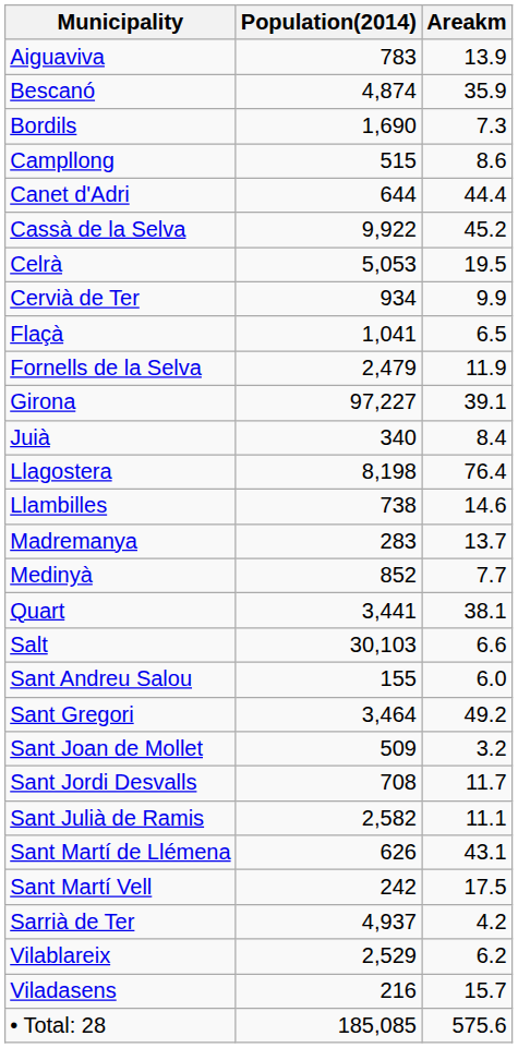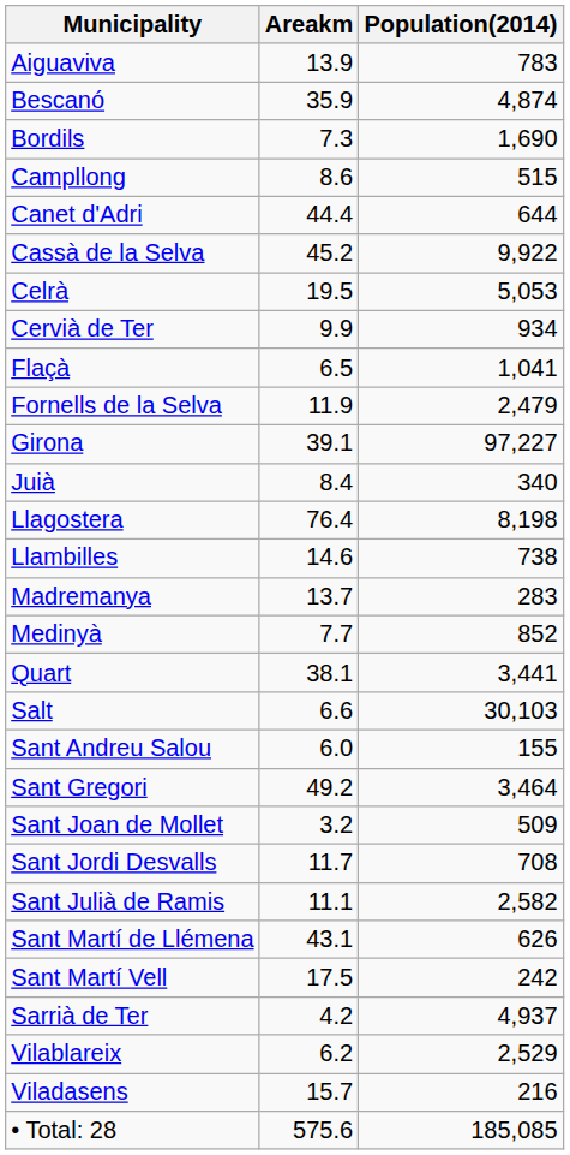 <table class="wikitable sortable">
 <tr>
 <th>Municipality</th>
+<th>Areakm</th>
 <th>Population(2014)</th>
-<th>Areakm</th>
 </tr>
 <tr>
 <td><a href='#'>Aiguaviva</a></td>
+<td align=right>13.9</td>
 <td align=right>783</td>
-<td align=right>13.9</td>
 </tr>
 <tr>
 <td><a href='#'>Bescanó</a></td>
+<td align=right>35.9</td>
 <td align=right>4,874</td>
-<td align=right>35.9</td>
 </tr>
 <tr>
 <td><a href='#'>Bordils</a></td>
+<td align=right>7.3</td>
 <td align=right>1,690</td>
-<td align=right>7.3</td>
 </tr>
 <tr>
 <td><a href='#'>Campllong</a></td>
+<td align=right>8.6</td>
 <td align=right>515</td>
-<td align=right>8.6</td>
 </tr>
 <tr>
 <td><a href='#'>Canet d'Adri</a></td>
+<td align=right>44.4</td>
 <td align=right>644</td>
-<td align=right>44.4</td>
 </tr>
 <tr>
 <td><a href='#'>Cassà de la Selva</a></td>
+<td align=right>45.2</td>
 <td align=right>9,922</td>
-<td align=right>45.2</td>
 </tr>
 <tr>
 <td><a href='#'>Celrà</a></td>
+<td align=right>19.5</td>
 <td align=right>5,053</td>
-<td align=right>19.5</td>
 </tr>
 <tr>
 <td><a href='#'>Cervià de Ter</a></td>
+<td align=right>9.9</td>
 <td align=right>934</td>
-<td align=right>9.9</td>
 </tr>
 <tr>
 <td><a href='#'>Flaçà</a></td>
+<td align=right>6.5</td>
 <td align=right>1,041</td>
-<td align=right>6.5</td>
 </tr>
 <tr>
 <td><a href='#'>Fornells de la Selva</a></td>
+<td align=right>11.9</td>
 <td align=right>2,479</td>
-<td align=right>11.9</td>
 </tr>
 <tr>
 <td><a href='#'>Girona</a></td>
+<td align=right>39.1</td>
 <td align=right>97,227</td>
-<td align=right>39.1</td>
 </tr>
 <tr>
 <td><a href='#'>Juià</a></td>
+<td align=right>8.4</td>
 <td align=right>340</td>
-<td align=right>8.4</td>
 </tr>
 <tr>
 <td><a href='#'>Llagostera</a></td>
+<td align=right>76.4</td>
 <td align=right>8,198</td>
-<td align=right>76.4</td>
 </tr>
 <tr>
 <td><a href='#'>Llambilles</a></td>
+<td align=right>14.6</td>
 <td align=right>738</td>
-<td align=right>14.6</td>
 </tr>
 <tr>
 <td><a href='#'>Madremanya</a></td>
+<td align=right>13.7</td>
 <td align=right>283</td>
-<td align=right>13.7</td>
 </tr>
 <tr>
 <td><a href='#'>Medinyà</a></td>
+<td align=right>7.7</td>
 <td align=right>852</td>
-<td align=right>7.7</td>
 </tr>
 <tr>
 <td><a href='#'>Quart</a></td>
+<td align=right>38.1</td>
 <td align=right>3,441</td>
-<td align=right>38.1</td>
 </tr>
 <tr>
 <td><a href='#'>Salt</a></td>
+<td align=right>6.6</td>
 <td align=right>30,103</td>
-<td align=right>6.6</td>
 </tr>
 <tr>
 <td><a href='#'>Sant Andreu Salou</a></td>
+<td align=right>6.0</td>
 <td align=right>155</td>
-<td align=right>6.0</td>
 </tr>
 <tr>
 <td><a href='#'>Sant Gregori</a></td>
+<td align=right>49.2</td>
 <td align=right>3,464</td>
-<td align=right>49.2</td>
 </tr>
 <tr>
 <td><a href='#'>Sant Joan de Mollet</a></td>
+<td align=right>3.2</td>
 <td align=right>509</td>
-<td align=right>3.2</td>
 </tr>
 <tr>
 <td><a href='#'>Sant Jordi Desvalls</a></td>
+<td align=right>11.7</td>
 <td align=right>708</td>
-<td align=right>11.7</td>
 </tr>
 <tr>
 <td><a href='#'>Sant Julià de Ramis</a></td>
+<td align=right>11.1</td>
 <td align=right>2,582</td>
-<td align=right>11.1</td>
 </tr>
 <tr>
 <td><a href='#'>Sant Martí de Llémena</a></td>
+<td align=right>43.1</td>
 <td align=right>626</td>
-<td align=right>43.1</td>
 </tr>
 <tr>
 <td><a href='#'>Sant Martí Vell</a></td>
+<td align=right>17.5</td>
 <td align=right>242</td>
-<td align=right>17.5</td>
 </tr>
 <tr>
 <td><a href='#'>Sarrià de Ter</a></td>
+<td align=right>4.2</td>
 <td align=right>4,937</td>
-<td align=right>4.2</td>
 </tr>
 <tr>
 <td><a href='#'>Vilablareix</a></td>
+<td align=right>6.2</td>
 <td align=right>2,529</td>
-<td align=right>6.2</td>
 </tr>
 <tr>
 <td><a href='#'>Viladasens</a></td>
+<td align=right>15.7</td>
 <td align=right>216</td>
-<td align=right>15.7</td>
 </tr>
 <tr>
 <td>• Total: 28</td>
+<td align=right>575.6</td>
 <td align=right>185,085</td>
-<td align=right>575.6</td>
 </tr>
 </table>
